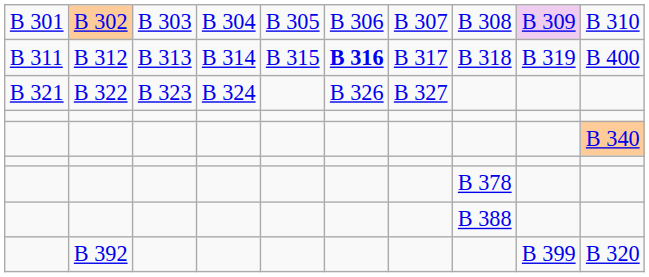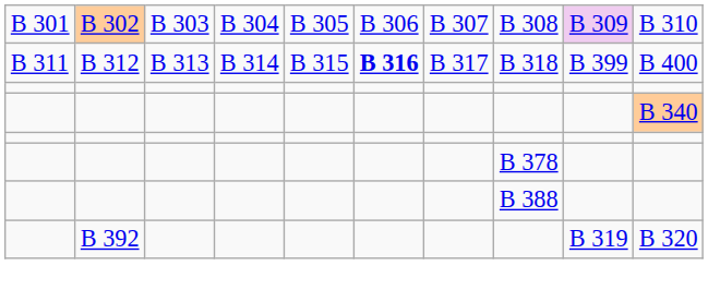 <table class="wikitable">
 <tr>
 <td><a href='#'>B 301</a></td>
 <td style="background: #FFCC99;"><a href='#'>B 302</a></td>
 <td><a href='#'>B 303</a></td>
 <td><a href='#'>B 304</a></td>
 <td><a href='#'>B 305</a></td>
 <td><a href='#'>B 306</a></td>
 <td><a href='#'>B 307</a></td>
 <td><a href='#'>B 308</a></td>
 <td style="background: #F0CCF0;"><a href='#'>B 309</a></td>
 <td><a href='#'>B 310</a></td>
 </tr>
 <tr>
 <td><a href='#'>B 311</a></td>
 <td><a href='#'>B 312</a></td>
 <td><a href='#'>B 313</a></td>
 <td><a href='#'>B 314</a></td>
 <td><a href='#'>B 315</a></td>
 <td><strong><a href='#'>B 316</a></strong></td>
 <td><a href='#'>B 317</a></td>
 <td><a href='#'>B 318</a></td>
-<td><a href='#'>B 319</a></td>
+<td><a href='#'>B 399</a></td>
 <td><a href='#'>B 400</a></td>
-</tr>
-<tr>
-<td><a href='#'>B 321</a></td>
-<td><a href='#'>B 322</a></td>
-<td><a href='#'>B 323</a></td>
-<td><a href='#'>B 324</a></td>
-<td></td>
-<td><a href='#'>B 326</a></td>
-<td><a href='#'>B 327</a></td>
-<td></td>
-<td></td>
-<td></td>
 </tr>
 <tr>
 <td></td>
 <td></td>
 <td></td>
 <td></td>
 <td></td>
 <td></td>
 <td></td>
 <td></td>
 <td></td>
 <td></td>
 </tr>
 <tr>
 <td></td>
 <td></td>
 <td></td>
 <td></td>
 <td></td>
 <td></td>
 <td></td>
 <td></td>
 <td></td>
 <td style="background: #FFCC99;"><a href='#'>B 340</a></td>
 </tr>
 <tr>
 <td></td>
 <td></td>
 <td></td>
 <td></td>
 <td></td>
 <td></td>
 <td></td>
 <td></td>
 <td></td>
 <td></td>
 </tr>
 <tr>
 <td></td>
 <td></td>
 <td></td>
 <td></td>
 <td></td>
 <td></td>
 <td></td>
 <td><a href='#'>B 378</a></td>
 <td></td>
 <td></td>
 </tr>
 <tr>
 <td></td>
 <td></td>
 <td></td>
 <td></td>
 <td></td>
 <td></td>
 <td></td>
 <td><a href='#'>B 388</a></td>
 <td></td>
 <td></td>
 </tr>
 <tr>
 <td></td>
 <td><a href='#'>B 392</a></td>
 <td></td>
 <td></td>
 <td></td>
 <td></td>
 <td></td>
 <td></td>
-<td><a href='#'>B 399</a></td>
+<td><a href='#'>B 319</a></td>
 <td><a href='#'>B 320</a></td>
 </tr>
 </table>
